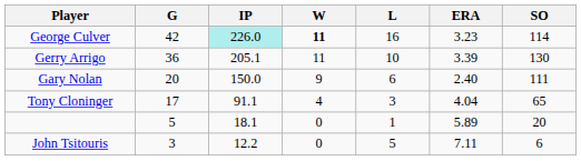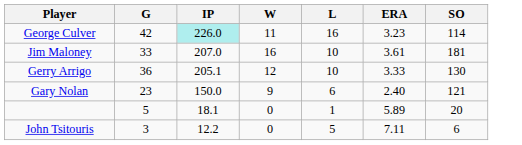 <table class="wikitable sortable">
 <tr>
 <th bgcolor="#DDDDFF" width="16%">Player</th>
 <th bgcolor="#DDDDFF" width="9%">G</th>
 <th bgcolor="#DDDDFF" width="9%">IP</th>
 <th bgcolor="#DDDDFF" width="9%">W</th>
 <th bgcolor="#DDDDFF" width="9%">L</th>
 <th bgcolor="#DDDDFF" width="9%">ERA</th>
 <th bgcolor="#DDDDFF" width="9%">SO</th>
 </tr>
 <tr align="center">
 <td><a href='#'>George Culver</a></td>
 <td>42</td>
 <td style="background: paleturquoise;">226.0</td>
-<td><strong>11</strong></td>
+<td>11</td>
 <td>16</td>
 <td>3.23</td>
 <td>114</td>
 </tr>
 <tr align=center>
+<td><a href='#'>Jim Maloney</a></td>
+<td>33</td>
+<td>207.0</td>
+<td>16</td>
+<td>10</td>
+<td>3.61</td>
+<td>181</td>
+</tr>
+<tr align=center>
 <td><a href='#'>Gerry Arrigo</a></td>
 <td>36</td>
 <td>205.1</td>
-<td>11</td>
+<td>12</td>
 <td>10</td>
-<td>3.39</td>
+<td>3.33</td>
 <td>130</td>
 </tr>
 <tr align=center>
 <td><a href='#'>Gary Nolan</a></td>
-<td>20</td>
+<td>23</td>
 <td>150.0</td>
 <td>9</td>
 <td>6</td>
 <td>2.40</td>
-<td>111</td>
-</tr>
-<tr align=center>
-<td><a href='#'>Tony Cloninger</a></td>
-<td>17</td>
-<td>91.1</td>
-<td>4</td>
-<td>3</td>
-<td>4.04</td>
-<td>65</td>
+<td>121</td>
 </tr>
 <tr align=center>
 <td></td>
 <td>5</td>
 <td>18.1</td>
 <td>0</td>
 <td>1</td>
 <td>5.89</td>
 <td>20</td>
 </tr>
 <tr align="center">
 <td><a href='#'>John Tsitouris</a></td>
 <td>3</td>
 <td>12.2</td>
 <td>0</td>
 <td>5</td>
 <td>7.11</td>
 <td>6</td>
 </tr>
 </table>
